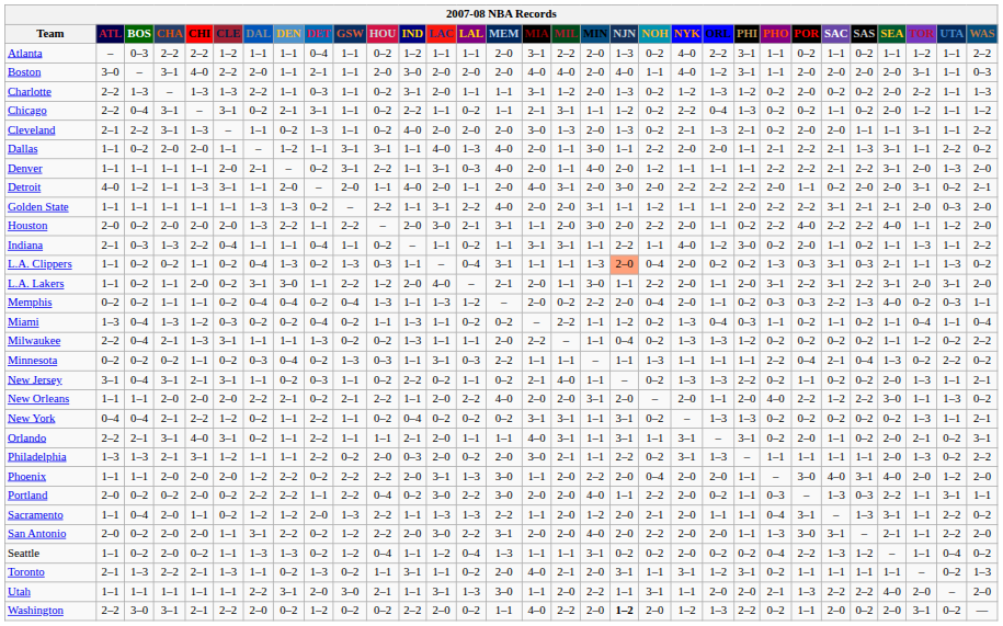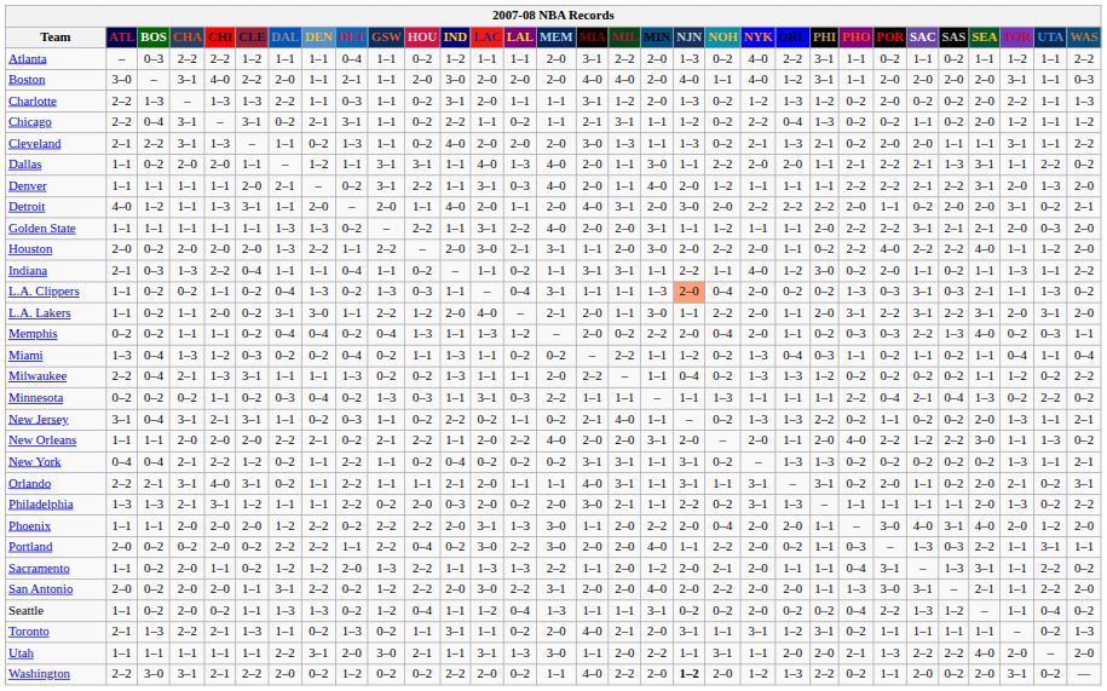 <table class="wikitable" style="font-size:86%; text-align:center;">
 <tr>
 <th colspan=31>2007-08 NBA Records</th>
 </tr>
 <tr>
 <th width=100>Team</th>
 <th style="background:#00004d;color:#C41E3a;width=35">ATL</th>
 <th style="background:#006400;color:#FFFFFF;width=35">BOS</th>
 <th style="background:#253E6A;color:#DF5106;width=35">CHA</th>
 <th style="background:#FF0000;color:#000000;width=35">CHI</th>
 <th style="background:#9F1F32;color:#001D43;width=35">CLE</th>
 <th style="background:#0055BA;color:#898D8F;width=35">DAL</th>
 <th style="background:#4C92CC;color:#FDB827;width=35">DEN</th>
 <th style="background:#006BB7;color:#ED164B;width=35">DET</th>
 <th style="background:#072E63;color:#DC5A34;width=35">GSW</th>
 <th style="background:#D31145;color:#CBD4D8;width=35">HOU</th>
 <th style="background:#000080;color:#FFD700;width=35">IND</th>
 <th style="background:#F9160D;color:#1A2E8B;width=35">LAC</th>
 <th style="background:#800080;color:#FFD700;width=35">LAL</th>
 <th style="background:#00265B;color:#BAD1EB;width=35">MEM</th>
 <th style="background:#000000;color:#8B0000;width=35">MIA</th>
 <th style="background:#00471B;color:#AC1A2F;width=35">MIL</th>
 <th style="background:#044D80;color:#000000;width=35">MIN</th>
 <th style="background:#12305B;color:#C4CED4;width=35">NJN</th>
 <th style="background:#0093B1;color:#FDB827;width=35">NOH</th>
 <th style="background:#0000FF;color:#FF8C00;width=35">NYK</th>
 <th style="background:#0000FF;color:#000000;width=35">ORL</th>
 <th style="background:#000000;color:#BB9754;width=35">PHI</th>
 <th style="background:#800080;color:#FF4500;width=35">PHO</th>
 <th style="background:#000000;color:#FF0000;width=35">POR</th>
 <th style="background:#6846A8;color:#FFFFFF;width=35">SAC</th>
 <th style="background:#000000;color:#C0C0C0;width=35">SAS</th>
 <th style="background:#005831;color:#FFC322;width=35">SEA</th>
 <th style="background:#7436BF;color:#BE0F34;width=35">TOR</th>
 <th style="background:#042A5C;color:#4C8ECC;width=35">UTA</th>
 <th style="background:#044D7D;color:#BC7A44;width=35">WAS</th>
 </tr>
 <tr>
 <td style="text-align:left;"><a href='#'>Atlanta</a></td>
 <td>–</td>
 <td>0–3</td>
 <td>2–2</td>
 <td>2–2</td>
 <td>1–2</td>
 <td>1–1</td>
 <td>1–1</td>
 <td>0–4</td>
 <td>1–1</td>
 <td>0–2</td>
 <td>1–2</td>
 <td>1–1</td>
 <td>1–1</td>
 <td>2–0</td>
 <td>3–1</td>
 <td>2–2</td>
 <td>2–0</td>
 <td>1–3</td>
 <td>0–2</td>
 <td>4–0</td>
 <td>2–2</td>
 <td>3–1</td>
 <td>1–1</td>
 <td>0–2</td>
 <td>1–1</td>
 <td>0–2</td>
 <td>1–1</td>
 <td>1–2</td>
 <td>1–1</td>
 <td>2–2</td>
 </tr>
 <tr>
 <td style="text-align:left;"><a href='#'>Boston</a></td>
 <td>3–0</td>
 <td>–</td>
 <td>3–1</td>
 <td>4–0</td>
 <td>2–2</td>
 <td>2–0</td>
 <td>1–1</td>
 <td>2–1</td>
 <td>1–1</td>
 <td>2–0</td>
 <td>3–0</td>
 <td>2–0</td>
 <td>2–0</td>
 <td>2–0</td>
 <td>4–0</td>
 <td>4–0</td>
 <td>2–0</td>
 <td>4–0</td>
 <td>1–1</td>
 <td>4–0</td>
 <td>1–2</td>
 <td>3–1</td>
 <td>1–1</td>
 <td>2–0</td>
 <td>2–0</td>
 <td>2–0</td>
 <td>2–0</td>
 <td>3–1</td>
 <td>1–1</td>
 <td>0–3</td>
 </tr>
 <tr>
 <td style="text-align:left;"><a href='#'>Charlotte</a></td>
 <td>2–2</td>
 <td>1–3</td>
 <td>–</td>
 <td>1–3</td>
 <td>1–3</td>
 <td>2–2</td>
 <td>1–1</td>
 <td>0–3</td>
 <td>1–1</td>
 <td>0–2</td>
 <td>3–1</td>
 <td>2–0</td>
 <td>1–1</td>
 <td>1–1</td>
 <td>3–1</td>
 <td>1–2</td>
 <td>2–0</td>
 <td>1–3</td>
 <td>0–2</td>
 <td>1–2</td>
 <td>1–3</td>
 <td>1–2</td>
 <td>0–2</td>
 <td>2–0</td>
 <td>0–2</td>
 <td>0–2</td>
 <td>2–0</td>
 <td>2–2</td>
 <td>1–1</td>
 <td>1–3</td>
 </tr>
 <tr>
 <td style="text-align:left;"><a href='#'>Chicago</a></td>
 <td>2–2</td>
 <td>0–4</td>
 <td>3–1</td>
 <td>–</td>
 <td>3–1</td>
 <td>0–2</td>
 <td>2–1</td>
 <td>3–1</td>
 <td>1–1</td>
 <td>0–2</td>
 <td>2–2</td>
 <td>1–1</td>
 <td>0–2</td>
 <td>1–1</td>
 <td>2–1</td>
 <td>3–1</td>
 <td>1–1</td>
 <td>1–2</td>
 <td>0–2</td>
 <td>2–2</td>
 <td>0–4</td>
 <td>1–3</td>
 <td>0–2</td>
 <td>0–2</td>
 <td>1–1</td>
 <td>0–2</td>
 <td>2–0</td>
 <td>1–2</td>
 <td>1–1</td>
 <td>1–2</td>
 </tr>
 <tr>
 <td style="text-align:left;"><a href='#'>Cleveland</a></td>
 <td>2–1</td>
 <td>2–2</td>
 <td>3–1</td>
 <td>1–3</td>
 <td>–</td>
 <td>1–1</td>
 <td>0–2</td>
 <td>1–3</td>
 <td>1–1</td>
 <td>0–2</td>
 <td>4–0</td>
 <td>2–0</td>
 <td>2–0</td>
 <td>2–0</td>
 <td>3–0</td>
 <td>1–3</td>
-<td>2–0</td>
+<td>1–1</td>
 <td>1–3</td>
 <td>0–2</td>
 <td>2–1</td>
 <td>1–3</td>
 <td>2–1</td>
 <td>0–2</td>
 <td>2–0</td>
 <td>2–0</td>
 <td>1–1</td>
 <td>1–1</td>
 <td>3–1</td>
 <td>1–1</td>
 <td>2–2</td>
 </tr>
 <tr>
 <td style="text-align:left;"><a href='#'>Dallas</a></td>
 <td>1–1</td>
 <td>0–2</td>
 <td>2–0</td>
 <td>2–0</td>
 <td>1–1</td>
 <td>–</td>
 <td>1–2</td>
 <td>1–1</td>
 <td>3–1</td>
 <td>3–1</td>
 <td>1–1</td>
 <td>4–0</td>
 <td>1–3</td>
 <td>4–0</td>
 <td>2–0</td>
 <td>1–1</td>
 <td>3–0</td>
 <td>1–1</td>
 <td>2–2</td>
 <td>2–0</td>
 <td>2–0</td>
 <td>1–1</td>
 <td>2–1</td>
 <td>2–2</td>
 <td>2–1</td>
 <td>1–3</td>
 <td>3–1</td>
 <td>1–1</td>
 <td>2–2</td>
 <td>0–2</td>
 </tr>
 <tr>
 <td style="text-align:left;"><a href='#'>Denver</a></td>
 <td>1–1</td>
 <td>1–1</td>
 <td>1–1</td>
 <td>1–1</td>
 <td>2–0</td>
 <td>2–1</td>
 <td>–</td>
 <td>0–2</td>
 <td>3–1</td>
 <td>2–2</td>
 <td>1–1</td>
 <td>3–1</td>
 <td>0–3</td>
 <td>4–0</td>
 <td>2–0</td>
 <td>1–1</td>
 <td>4–0</td>
 <td>2–0</td>
 <td>1–2</td>
 <td>1–1</td>
 <td>1–1</td>
 <td>1–1</td>
 <td>2–2</td>
 <td>2–2</td>
 <td>2–1</td>
 <td>2–2</td>
 <td>3–1</td>
 <td>2–0</td>
 <td>1–3</td>
 <td>2–0</td>
 </tr>
 <tr>
 <td style="text-align:left;"><a href='#'>Detroit</a></td>
 <td>4–0</td>
 <td>1–2</td>
 <td>1–1</td>
 <td>1–3</td>
 <td>3–1</td>
 <td>1–1</td>
 <td>2–0</td>
 <td>–</td>
 <td>2–0</td>
 <td>1–1</td>
 <td>4–0</td>
 <td>2–0</td>
 <td>1–1</td>
 <td>2–0</td>
 <td>4–0</td>
 <td>3–1</td>
 <td>2–0</td>
 <td>3–0</td>
 <td>2–0</td>
 <td>2–2</td>
 <td>2–2</td>
 <td>2–2</td>
 <td>2–0</td>
 <td>1–1</td>
 <td>0–2</td>
 <td>2–0</td>
 <td>2–0</td>
 <td>3–1</td>
 <td>0–2</td>
 <td>2–1</td>
 </tr>
 <tr>
 <td style="text-align:left;"><a href='#'>Golden State</a></td>
 <td>1–1</td>
 <td>1–1</td>
 <td>1–1</td>
 <td>1–1</td>
 <td>1–1</td>
 <td>1–3</td>
 <td>1–3</td>
 <td>0–2</td>
 <td>–</td>
 <td>2–2</td>
 <td>1–1</td>
 <td>3–1</td>
 <td>2–2</td>
 <td>4–0</td>
 <td>2–0</td>
 <td>2–0</td>
 <td>3–1</td>
 <td>1–1</td>
 <td>1–2</td>
 <td>1–1</td>
 <td>1–1</td>
 <td>2–0</td>
 <td>2–2</td>
 <td>2–2</td>
 <td>3–1</td>
 <td>2–1</td>
 <td>2–1</td>
 <td>2–0</td>
 <td>0–3</td>
 <td>2–0</td>
 </tr>
 <tr>
 <td style="text-align:left;"><a href='#'>Houston</a></td>
 <td>2–0</td>
 <td>0–2</td>
 <td>2–0</td>
 <td>2–0</td>
 <td>2–0</td>
 <td>1–3</td>
 <td>2–2</td>
 <td>1–1</td>
 <td>2–2</td>
 <td>–</td>
 <td>2–0</td>
 <td>3–0</td>
 <td>2–1</td>
 <td>3–1</td>
 <td>1–1</td>
 <td>2–0</td>
 <td>3–0</td>
 <td>2–0</td>
 <td>2–2</td>
 <td>2–0</td>
 <td>1–1</td>
 <td>0–2</td>
 <td>2–2</td>
 <td>4–0</td>
 <td>2–2</td>
 <td>2–2</td>
 <td>4–0</td>
 <td>1–1</td>
 <td>1–2</td>
 <td>2–0</td>
 </tr>
 <tr>
 <td style="text-align:left;"><a href='#'>Indiana</a></td>
 <td>2–1</td>
 <td>0–3</td>
 <td>1–3</td>
 <td>2–2</td>
 <td>0–4</td>
 <td>1–1</td>
 <td>1–1</td>
 <td>0–4</td>
 <td>1–1</td>
 <td>0–2</td>
 <td>–</td>
 <td>1–1</td>
 <td>0–2</td>
 <td>1–1</td>
 <td>3–1</td>
 <td>3–1</td>
 <td>1–1</td>
 <td>2–2</td>
 <td>1–1</td>
 <td>4–0</td>
 <td>1–2</td>
 <td>3–0</td>
 <td>0–2</td>
 <td>2–0</td>
 <td>1–1</td>
 <td>0–2</td>
 <td>1–1</td>
 <td>1–3</td>
 <td>1–1</td>
 <td>2–2</td>
 </tr>
 <tr>
 <td style="text-align:left;"><a href='#'>L.A. Clippers</a></td>
 <td>1–1</td>
 <td>0–2</td>
 <td>0–2</td>
 <td>1–1</td>
 <td>0–2</td>
 <td>0–4</td>
 <td>1–3</td>
 <td>0–2</td>
 <td>1–3</td>
 <td>0–3</td>
 <td>1–1</td>
 <td>–</td>
 <td>0–4</td>
 <td>3–1</td>
 <td>1–1</td>
 <td>1–1</td>
 <td>1–3</td>
 <td style="background: lightsalmon;">2–0</td>
 <td>0–4</td>
 <td>2–0</td>
 <td>0–2</td>
 <td>0–2</td>
 <td>1–3</td>
 <td>0–3</td>
 <td>3–1</td>
 <td>0–3</td>
 <td>2–1</td>
 <td>1–1</td>
 <td>1–3</td>
 <td>0–2</td>
 </tr>
 <tr>
 <td style="text-align:left;"><a href='#'>L.A. Lakers</a></td>
 <td>1–1</td>
 <td>0–2</td>
 <td>1–1</td>
 <td>2–0</td>
 <td>0–2</td>
 <td>3–1</td>
 <td>3–0</td>
 <td>1–1</td>
 <td>2–2</td>
 <td>1–2</td>
 <td>2–0</td>
 <td>4–0</td>
 <td>–</td>
 <td>2–1</td>
 <td>2–0</td>
 <td>1–1</td>
 <td>3–0</td>
 <td>1–1</td>
 <td>2–2</td>
 <td>2–0</td>
 <td>1–1</td>
 <td>2–0</td>
 <td>3–1</td>
 <td>2–2</td>
 <td>3–1</td>
 <td>2–2</td>
 <td>3–1</td>
 <td>2–0</td>
 <td>3–1</td>
 <td>2–0</td>
 </tr>
 <tr>
 <td style="text-align:left;"><a href='#'>Memphis</a></td>
 <td>0–2</td>
 <td>0–2</td>
 <td>1–1</td>
 <td>1–1</td>
 <td>0–2</td>
 <td>0–4</td>
 <td>0–4</td>
 <td>0–2</td>
 <td>0–4</td>
 <td>1–3</td>
 <td>1–1</td>
 <td>1–3</td>
 <td>1–2</td>
 <td>–</td>
 <td>2–0</td>
 <td>0–2</td>
 <td>2–2</td>
 <td>2–0</td>
 <td>0–4</td>
 <td>2–0</td>
 <td>1–1</td>
 <td>0–2</td>
 <td>0–3</td>
 <td>0–3</td>
 <td>2–2</td>
 <td>1–3</td>
 <td>4–0</td>
 <td>0–2</td>
 <td>0–3</td>
 <td>1–1</td>
 </tr>
 <tr>
 <td style="text-align:left;"><a href='#'>Miami</a></td>
 <td>1–3</td>
 <td>0–4</td>
 <td>1–3</td>
 <td>1–2</td>
 <td>0–3</td>
 <td>0–2</td>
 <td>0–2</td>
 <td>0–4</td>
 <td>0–2</td>
 <td>1–1</td>
 <td>1–3</td>
 <td>1–1</td>
 <td>0–2</td>
 <td>0–2</td>
 <td>–</td>
 <td>2–2</td>
 <td>1–1</td>
 <td>1–2</td>
 <td>0–2</td>
 <td>1–3</td>
 <td>0–4</td>
 <td>0–3</td>
 <td>1–1</td>
 <td>0–2</td>
 <td>1–1</td>
 <td>0–2</td>
 <td>1–1</td>
 <td>0–4</td>
 <td>1–1</td>
 <td>0–4</td>
 </tr>
 <tr>
 <td style="text-align:left;"><a href='#'>Milwaukee</a></td>
 <td>2–2</td>
 <td>0–4</td>
 <td>2–1</td>
 <td>1–3</td>
 <td>3–1</td>
 <td>1–1</td>
 <td>1–1</td>
 <td>1–3</td>
 <td>0–2</td>
 <td>0–2</td>
 <td>1–3</td>
 <td>1–1</td>
 <td>1–1</td>
 <td>2–0</td>
 <td>2–2</td>
 <td>–</td>
 <td>1–1</td>
 <td>0–4</td>
 <td>0–2</td>
 <td>1–3</td>
 <td>1–3</td>
 <td>1–2</td>
 <td>0–2</td>
 <td>0–2</td>
 <td>0–2</td>
 <td>0–2</td>
 <td>1–1</td>
 <td>1–2</td>
 <td>0–2</td>
 <td>2–2</td>
 </tr>
 <tr>
 <td style="text-align:left;"><a href='#'>Minnesota</a></td>
 <td>0–2</td>
 <td>0–2</td>
 <td>0–2</td>
 <td>1–1</td>
 <td>0–2</td>
 <td>0–3</td>
 <td>0–4</td>
 <td>0–2</td>
 <td>1–3</td>
 <td>0–3</td>
 <td>1–1</td>
 <td>3–1</td>
 <td>0–3</td>
 <td>2–2</td>
 <td>1–1</td>
 <td>1–1</td>
 <td>–</td>
 <td>1–1</td>
 <td>1–3</td>
 <td>1–1</td>
 <td>1–1</td>
 <td>1–1</td>
 <td>2–2</td>
 <td>0–4</td>
 <td>2–1</td>
 <td>0–4</td>
 <td>1–3</td>
 <td>0–2</td>
 <td>2–2</td>
 <td>0–2</td>
 </tr>
 <tr>
 <td style="text-align:left;"><a href='#'>New Jersey</a></td>
 <td>3–1</td>
 <td>0–4</td>
 <td>3–1</td>
 <td>2–1</td>
 <td>3–1</td>
 <td>1–1</td>
 <td>0–2</td>
 <td>0–3</td>
 <td>1–1</td>
 <td>0–2</td>
 <td>2–2</td>
 <td>0–2</td>
 <td>1–1</td>
 <td>0–2</td>
 <td>2–1</td>
 <td>4–0</td>
 <td>1–1</td>
 <td>–</td>
 <td>0–2</td>
 <td>1–3</td>
 <td>1–3</td>
 <td>2–2</td>
 <td>0–2</td>
 <td>1–1</td>
 <td>0–2</td>
 <td>0–2</td>
 <td>2–0</td>
 <td>1–3</td>
 <td>1–1</td>
 <td>2–1</td>
 </tr>
 <tr>
 <td style="text-align:left;"><a href='#'>New Orleans</a></td>
 <td>1–1</td>
 <td>1–1</td>
 <td>2–0</td>
 <td>2–0</td>
 <td>2–0</td>
 <td>2–2</td>
 <td>2–1</td>
 <td>0–2</td>
 <td>2–1</td>
 <td>2–2</td>
 <td>1–1</td>
 <td>2–0</td>
 <td>2–2</td>
 <td>4–0</td>
 <td>2–0</td>
 <td>2–0</td>
 <td>3–1</td>
 <td>2–0</td>
 <td>–</td>
 <td>2–0</td>
 <td>1–1</td>
 <td>2–0</td>
 <td>4–0</td>
 <td>2–2</td>
 <td>1–2</td>
 <td>2–2</td>
 <td>3–0</td>
 <td>1–1</td>
 <td>1–3</td>
 <td>0–2</td>
 </tr>
 <tr>
 <td style="text-align:left;"><a href='#'>New York</a></td>
 <td>0–4</td>
 <td>0–4</td>
 <td>2–1</td>
 <td>2–2</td>
 <td>1–2</td>
 <td>0–2</td>
 <td>1–1</td>
 <td>2–2</td>
 <td>1–1</td>
 <td>0–2</td>
 <td>0–4</td>
 <td>0–2</td>
 <td>0–2</td>
 <td>0–2</td>
 <td>3–1</td>
 <td>3–1</td>
 <td>1–1</td>
 <td>3–1</td>
 <td>0–2</td>
 <td>–</td>
 <td>1–3</td>
 <td>1–3</td>
 <td>0–2</td>
 <td>0–2</td>
 <td>0–2</td>
 <td>0–2</td>
 <td>0–2</td>
 <td>1–3</td>
 <td>1–1</td>
 <td>2–1</td>
 </tr>
 <tr>
 <td style="text-align:left;"><a href='#'>Orlando</a></td>
 <td>2–2</td>
 <td>2–1</td>
 <td>3–1</td>
 <td>4–0</td>
 <td>3–1</td>
 <td>0–2</td>
 <td>1–1</td>
 <td>2–2</td>
 <td>1–1</td>
 <td>1–1</td>
 <td>2–1</td>
 <td>2–0</td>
 <td>1–1</td>
 <td>1–1</td>
 <td>4–0</td>
 <td>3–1</td>
 <td>1–1</td>
 <td>3–1</td>
 <td>1–1</td>
 <td>3–1</td>
 <td>–</td>
 <td>3–1</td>
 <td>0–2</td>
 <td>2–0</td>
 <td>1–1</td>
 <td>0–2</td>
 <td>2–0</td>
 <td>2–1</td>
 <td>0–2</td>
 <td>3–1</td>
 </tr>
 <tr>
 <td style="text-align:left;"><a href='#'>Philadelphia</a></td>
 <td>1–3</td>
 <td>1–3</td>
 <td>2–1</td>
 <td>3–1</td>
 <td>1–2</td>
 <td>1–1</td>
 <td>1–1</td>
 <td>2–2</td>
 <td>0–2</td>
 <td>2–0</td>
 <td>0–3</td>
 <td>2–0</td>
 <td>0–2</td>
 <td>2–0</td>
 <td>3–0</td>
 <td>2–1</td>
 <td>1–1</td>
 <td>2–2</td>
 <td>0–2</td>
 <td>3–1</td>
 <td>1–3</td>
 <td>–</td>
 <td>1–1</td>
 <td>1–1</td>
 <td>1–1</td>
 <td>1–1</td>
 <td>2–0</td>
 <td>1–3</td>
 <td>0–2</td>
 <td>2–2</td>
 </tr>
 <tr>
 <td style="text-align:left;"><a href='#'>Phoenix</a></td>
 <td>1–1</td>
 <td>1–1</td>
 <td>2–0</td>
 <td>2–0</td>
 <td>2–0</td>
 <td>1–2</td>
 <td>2–2</td>
 <td>0–2</td>
 <td>2–2</td>
 <td>2–2</td>
 <td>2–0</td>
 <td>3–1</td>
 <td>1–3</td>
 <td>3–0</td>
 <td>1–1</td>
 <td>2–0</td>
 <td>2–2</td>
 <td>2–0</td>
 <td>0–4</td>
 <td>2–0</td>
 <td>2–0</td>
 <td>1–1</td>
 <td>–</td>
 <td>3–0</td>
 <td>4–0</td>
 <td>3–1</td>
 <td>4–0</td>
 <td>2–0</td>
 <td>1–2</td>
 <td>2–0</td>
 </tr>
 <tr>
 <td style="text-align:left;"><a href='#'>Portland</a></td>
 <td>2–0</td>
 <td>0–2</td>
 <td>0–2</td>
 <td>2–0</td>
 <td>0–2</td>
 <td>2–2</td>
 <td>2–2</td>
 <td>1–1</td>
 <td>2–2</td>
 <td>0–4</td>
 <td>0–2</td>
 <td>3–0</td>
 <td>2–2</td>
 <td>3–0</td>
 <td>2–0</td>
 <td>2–0</td>
 <td>4–0</td>
 <td>1–1</td>
 <td>2–2</td>
 <td>2–0</td>
 <td>0–2</td>
 <td>1–1</td>
 <td>0–3</td>
 <td>–</td>
 <td>1–3</td>
 <td>0–3</td>
 <td>2–2</td>
 <td>1–1</td>
 <td>3–1</td>
 <td>1–1</td>
 </tr>
 <tr>
 <td style="text-align:left;"><a href='#'>Sacramento</a></td>
 <td>1–1</td>
-<td>0–4</td>
+<td>0–2</td>
 <td>2–0</td>
 <td>1–1</td>
 <td>0–2</td>
 <td>1–2</td>
 <td>1–2</td>
 <td>2–0</td>
 <td>1–3</td>
 <td>2–2</td>
 <td>1–1</td>
 <td>1–3</td>
 <td>1–3</td>
 <td>2–2</td>
 <td>1–1</td>
 <td>2–0</td>
 <td>1–2</td>
 <td>2–0</td>
 <td>2–1</td>
 <td>2–0</td>
 <td>1–1</td>
 <td>1–1</td>
 <td>0–4</td>
 <td>3–1</td>
 <td>–</td>
 <td>1–3</td>
 <td>3–1</td>
 <td>1–1</td>
 <td>2–2</td>
 <td>0–2</td>
 </tr>
 <tr>
 <td style="text-align:left;"><a href='#'>San Antonio</a></td>
 <td>2–0</td>
 <td>0–2</td>
 <td>2–0</td>
 <td>2–0</td>
 <td>1–1</td>
 <td>3–1</td>
 <td>2–2</td>
 <td>0–2</td>
 <td>1–2</td>
 <td>2–2</td>
 <td>2–0</td>
 <td>3–0</td>
 <td>2–2</td>
 <td>3–1</td>
 <td>2–0</td>
 <td>2–0</td>
 <td>4–0</td>
 <td>2–0</td>
 <td>2–2</td>
 <td>2–0</td>
 <td>2–0</td>
 <td>1–1</td>
 <td>1–3</td>
 <td>3–0</td>
 <td>3–1</td>
 <td>–</td>
 <td>2–1</td>
 <td>1–1</td>
 <td>2–2</td>
 <td>2–0</td>
 </tr>
 <tr>
 <td style="text-align:left;">Seattle</td>
 <td>1–1</td>
 <td>0–2</td>
 <td>2–0</td>
 <td>0–2</td>
 <td>1–1</td>
 <td>1–3</td>
 <td>1–3</td>
 <td>0–2</td>
 <td>1–2</td>
 <td>0–4</td>
 <td>1–1</td>
 <td>1–2</td>
 <td>0–4</td>
 <td>1–3</td>
 <td>1–1</td>
 <td>1–1</td>
 <td>3–1</td>
 <td>0–2</td>
 <td>0–2</td>
 <td>2–0</td>
 <td>0–2</td>
 <td>0–2</td>
 <td>0–4</td>
 <td>2–2</td>
 <td>1–3</td>
 <td>1–2</td>
 <td>–</td>
 <td>1–1</td>
 <td>0–4</td>
 <td>0–2</td>
 </tr>
 <tr>
 <td style="text-align:left;"><a href='#'>Toronto</a></td>
 <td>2–1</td>
 <td>1–3</td>
 <td>2–2</td>
 <td>2–1</td>
 <td>1–3</td>
 <td>1–1</td>
 <td>0–2</td>
 <td>1–3</td>
 <td>0–2</td>
 <td>1–1</td>
 <td>3–1</td>
 <td>1–1</td>
 <td>0–2</td>
 <td>2–0</td>
 <td>4–0</td>
 <td>2–1</td>
 <td>2–0</td>
 <td>3–1</td>
 <td>1–1</td>
 <td>3–1</td>
 <td>1–2</td>
 <td>3–1</td>
 <td>0–2</td>
 <td>1–1</td>
 <td>1–1</td>
 <td>1–1</td>
 <td>1–1</td>
 <td>–</td>
 <td>0–2</td>
 <td>1–3</td>
 </tr>
 <tr>
 <td style="text-align:left;"><a href='#'>Utah</a></td>
 <td>1–1</td>
 <td>1–1</td>
 <td>1–1</td>
 <td>1–1</td>
 <td>1–1</td>
 <td>2–2</td>
 <td>3–1</td>
 <td>2–0</td>
 <td>3–0</td>
 <td>2–1</td>
 <td>1–1</td>
 <td>3–1</td>
 <td>1–3</td>
 <td>3–0</td>
 <td>1–1</td>
 <td>2–0</td>
 <td>2–2</td>
 <td>1–1</td>
 <td>3–1</td>
 <td>1–1</td>
 <td>2–0</td>
 <td>2–0</td>
 <td>2–1</td>
 <td>1–3</td>
 <td>2–2</td>
 <td>2–2</td>
 <td>4–0</td>
 <td>2–0</td>
 <td>–</td>
 <td>2–0</td>
 </tr>
 <tr>
 <td style="text-align:left;"><a href='#'>Washington</a></td>
 <td>2–2</td>
 <td>3–0</td>
 <td>3–1</td>
 <td>2–1</td>
 <td>2–2</td>
 <td>2–0</td>
 <td>0–2</td>
 <td>1–2</td>
 <td>0–2</td>
 <td>0–2</td>
 <td>2–2</td>
 <td>2–0</td>
 <td>0–2</td>
 <td>1–1</td>
 <td>4–0</td>
 <td>2–2</td>
 <td>2–0</td>
 <td><strong>1–2</strong></td>
 <td>2–0</td>
 <td>1–2</td>
 <td>1–3</td>
 <td>2–2</td>
 <td>0–2</td>
 <td>1–1</td>
 <td>2–0</td>
 <td>0–2</td>
 <td>2–0</td>
 <td>3–1</td>
 <td>0–2</td>
 <td>—</td>
 </tr>
 </table>
